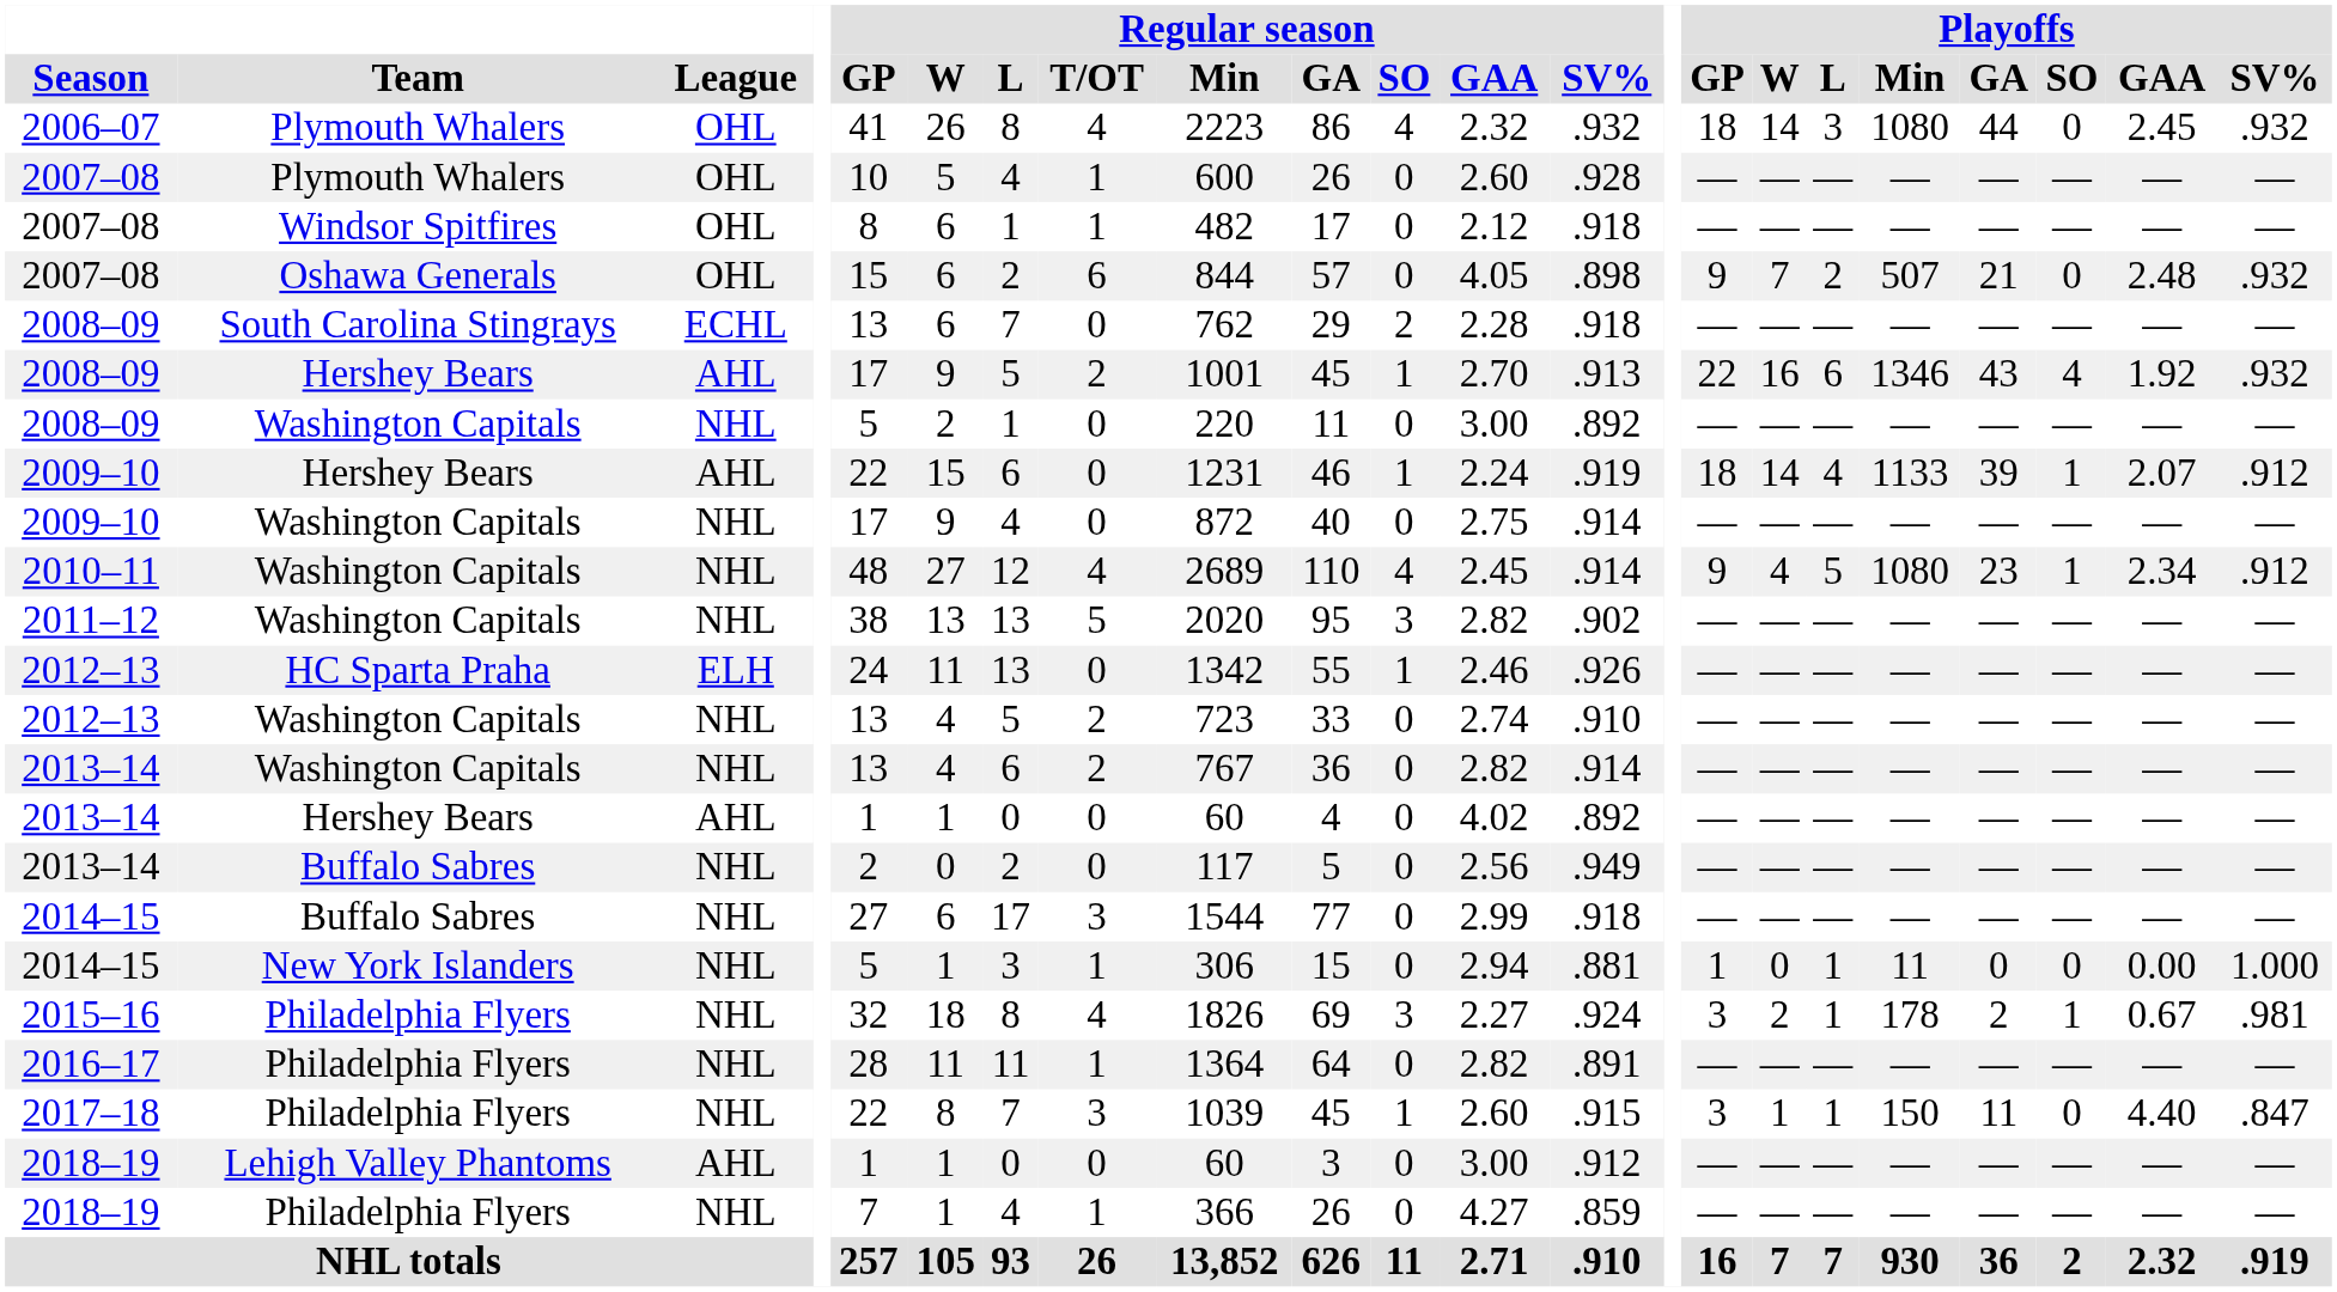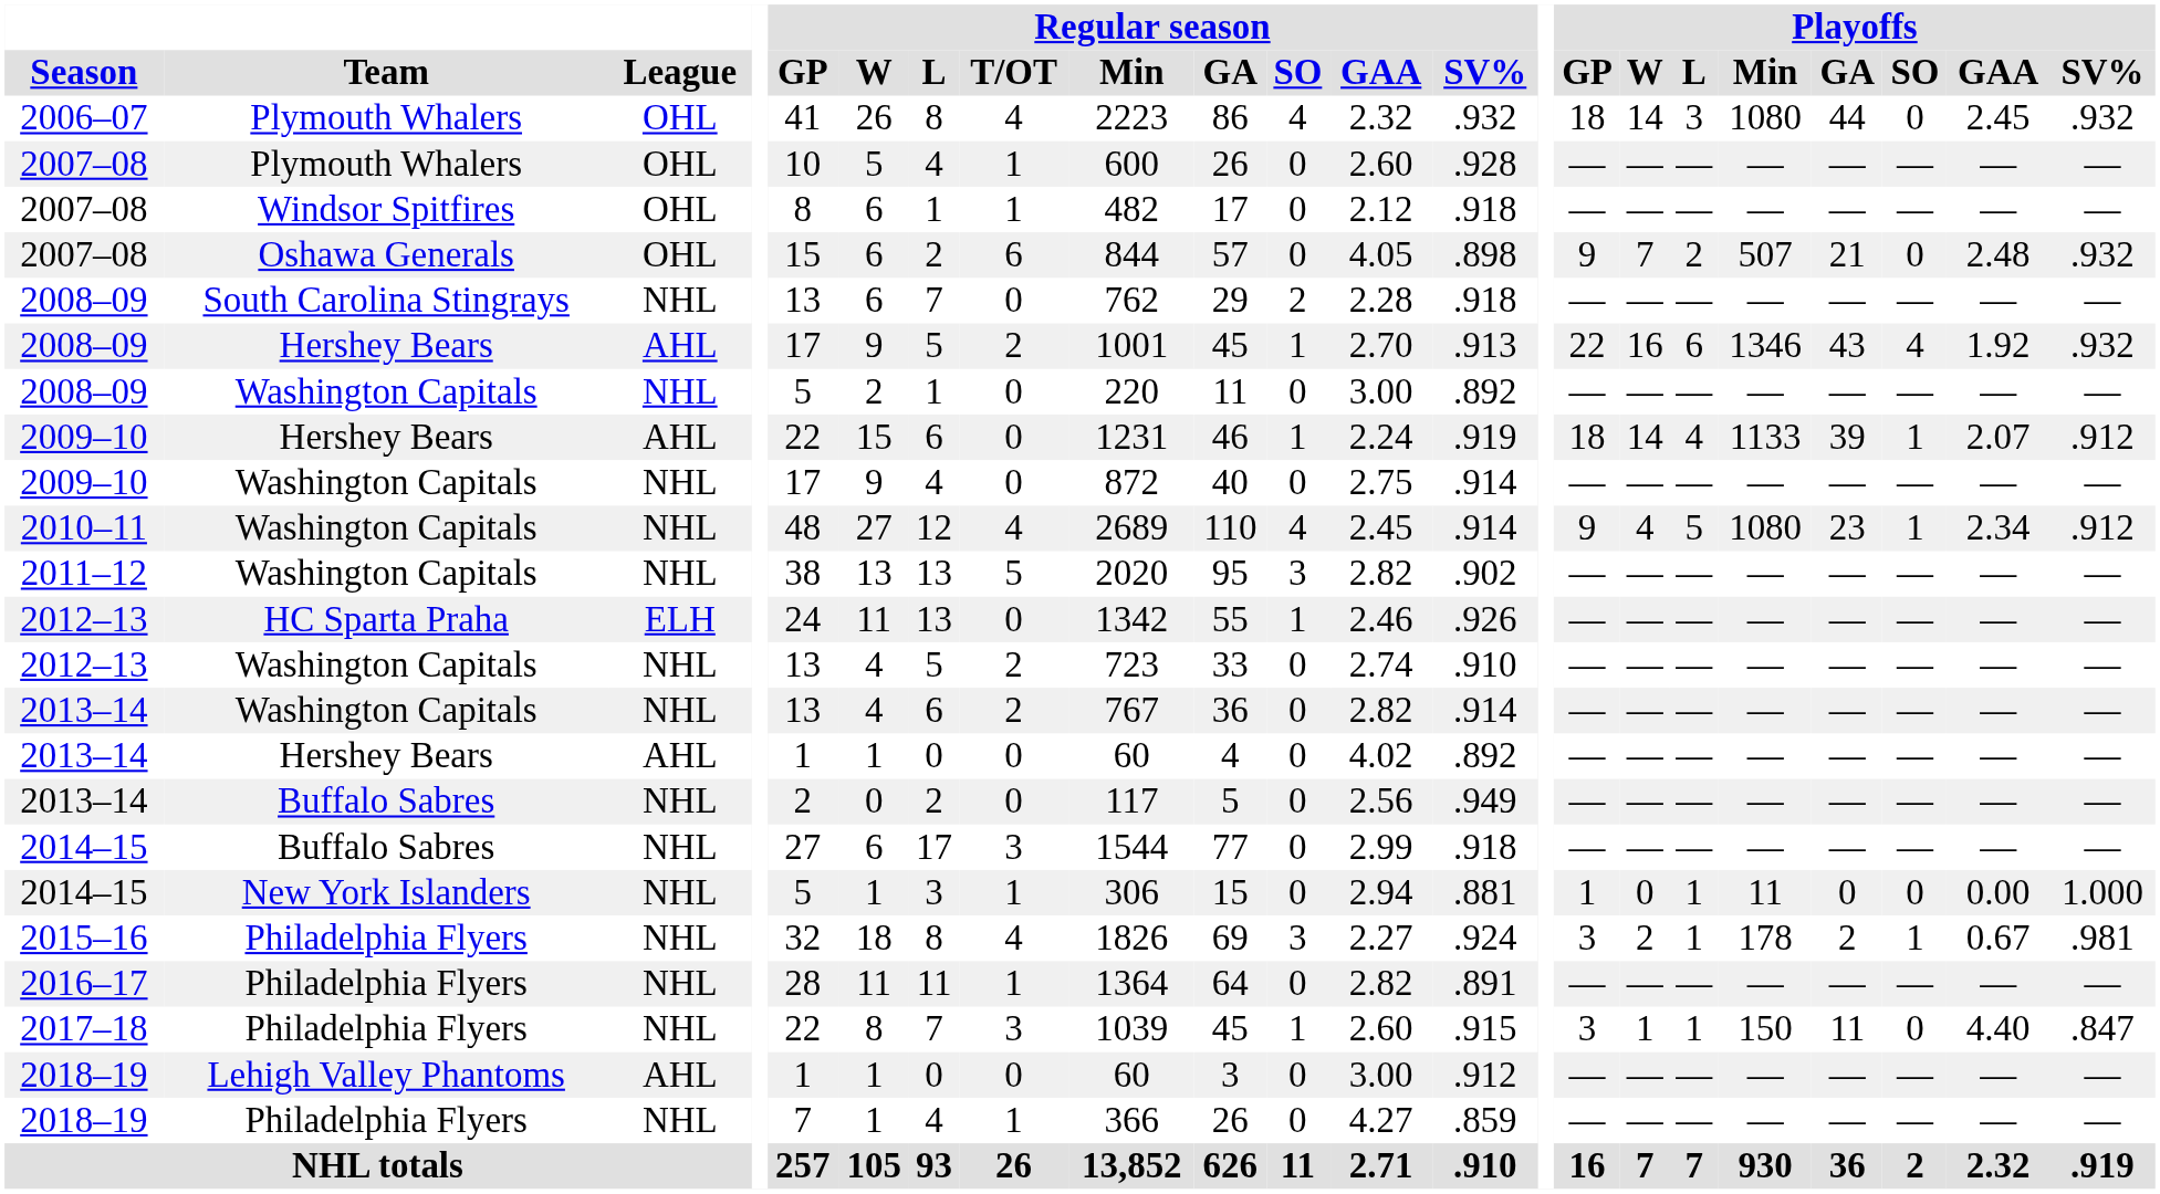 <table style="text-align:center; width:75%; border: 0; padding: 2px; border-spacing: 0;">
 <tr bgcolor="#e0e0e0">
 <th colspan="3" bgcolor="#ffffff"> </th>
 <th rowspan="99" bgcolor="#ffffff"> </th>
 <th colspan="9"><a href='#'>Regular season</a></th>
 <th rowspan="99" bgcolor="#ffffff"> </th>
 <th colspan="8"><a href='#'>Playoffs</a></th>
 </tr>
 <tr bgcolor="#e0e0e0">
 <th><a href='#'>Season</a></th>
 <th>Team</th>
 <th>League</th>
 <th>GP</th>
 <th>W</th>
 <th>L</th>
 <th>T/OT</th>
 <th>Min</th>
 <th>GA</th>
 <th><a href='#'>SO</a></th>
 <th><a href='#'>GAA</a></th>
 <th><a href='#'>SV%</a></th>
 <th>GP</th>
 <th>W</th>
 <th>L</th>
 <th>Min</th>
 <th>GA</th>
 <th>SO</th>
 <th>GAA</th>
 <th>SV%</th>
 </tr>
 <tr>
 <td><a href='#'>2006–07</a></td>
 <td><a href='#'>Plymouth Whalers</a></td>
 <td><a href='#'>OHL</a></td>
 <td>41</td>
 <td>26</td>
 <td>8</td>
 <td>4</td>
 <td>2223</td>
 <td>86</td>
 <td>4</td>
 <td>2.32</td>
 <td>.932</td>
 <td>18</td>
 <td>14</td>
 <td>3</td>
 <td>1080</td>
 <td>44</td>
 <td>0</td>
 <td>2.45</td>
 <td>.932</td>
 </tr>
 <tr style="background:#f0f0f0;">
 <td><a href='#'>2007–08</a></td>
 <td>Plymouth Whalers</td>
 <td>OHL</td>
 <td>10</td>
 <td>5</td>
 <td>4</td>
 <td>1</td>
 <td>600</td>
 <td>26</td>
 <td>0</td>
 <td>2.60</td>
 <td>.928</td>
 <td>—</td>
 <td>—</td>
 <td>—</td>
 <td>—</td>
 <td>—</td>
 <td>—</td>
 <td>—</td>
 <td>—</td>
 </tr>
 <tr>
 <td>2007–08</td>
 <td><a href='#'>Windsor Spitfires</a></td>
 <td>OHL</td>
 <td>8</td>
 <td>6</td>
 <td>1</td>
 <td>1</td>
 <td>482</td>
 <td>17</td>
 <td>0</td>
 <td>2.12</td>
 <td>.918</td>
 <td>—</td>
 <td>—</td>
 <td>—</td>
 <td>—</td>
 <td>—</td>
 <td>—</td>
 <td>—</td>
 <td>—</td>
 </tr>
 <tr style="background:#f0f0f0;">
 <td>2007–08</td>
 <td><a href='#'>Oshawa Generals</a></td>
 <td>OHL</td>
 <td>15</td>
 <td>6</td>
 <td>2</td>
 <td>6</td>
 <td>844</td>
 <td>57</td>
 <td>0</td>
 <td>4.05</td>
 <td>.898</td>
 <td>9</td>
 <td>7</td>
 <td>2</td>
 <td>507</td>
 <td>21</td>
 <td>0</td>
 <td>2.48</td>
 <td>.932</td>
 </tr>
 <tr>
 <td><a href='#'>2008–09</a></td>
 <td><a href='#'>South Carolina Stingrays</a></td>
-<td><a href='#'>ECHL</a></td>
+<td>NHL</td>
 <td>13</td>
 <td>6</td>
 <td>7</td>
 <td>0</td>
 <td>762</td>
 <td>29</td>
 <td>2</td>
 <td>2.28</td>
 <td>.918</td>
 <td>—</td>
 <td>—</td>
 <td>—</td>
 <td>—</td>
 <td>—</td>
 <td>—</td>
 <td>—</td>
 <td>—</td>
 </tr>
 <tr style="background:#f0f0f0;">
 <td><a href='#'>2008–09</a></td>
 <td><a href='#'>Hershey Bears</a></td>
 <td><a href='#'>AHL</a></td>
 <td>17</td>
 <td>9</td>
 <td>5</td>
 <td>2</td>
 <td>1001</td>
 <td>45</td>
 <td>1</td>
 <td>2.70</td>
 <td>.913</td>
 <td>22</td>
 <td>16</td>
 <td>6</td>
 <td>1346</td>
 <td>43</td>
 <td>4</td>
 <td>1.92</td>
 <td>.932</td>
 </tr>
 <tr>
 <td><a href='#'>2008–09</a></td>
 <td><a href='#'>Washington Capitals</a></td>
 <td><a href='#'>NHL</a></td>
 <td>5</td>
 <td>2</td>
 <td>1</td>
 <td>0</td>
 <td>220</td>
 <td>11</td>
 <td>0</td>
 <td>3.00</td>
 <td>.892</td>
 <td>—</td>
 <td>—</td>
 <td>—</td>
 <td>—</td>
 <td>—</td>
 <td>—</td>
 <td>—</td>
 <td>—</td>
 </tr>
 <tr style="background:#f0f0f0;">
 <td><a href='#'>2009–10</a></td>
 <td>Hershey Bears</td>
 <td>AHL</td>
 <td>22</td>
 <td>15</td>
 <td>6</td>
 <td>0</td>
 <td>1231</td>
 <td>46</td>
 <td>1</td>
 <td>2.24</td>
 <td>.919</td>
 <td>18</td>
 <td>14</td>
 <td>4</td>
 <td>1133</td>
 <td>39</td>
 <td>1</td>
 <td>2.07</td>
 <td>.912</td>
 </tr>
 <tr>
 <td><a href='#'>2009–10</a></td>
 <td>Washington Capitals</td>
 <td>NHL</td>
 <td>17</td>
 <td>9</td>
 <td>4</td>
 <td>0</td>
 <td>872</td>
 <td>40</td>
 <td>0</td>
 <td>2.75</td>
 <td>.914</td>
 <td>—</td>
 <td>—</td>
 <td>—</td>
 <td>—</td>
 <td>—</td>
 <td>—</td>
 <td>—</td>
 <td>—</td>
 </tr>
 <tr style="background:#f0f0f0;">
 <td><a href='#'>2010–11</a></td>
 <td>Washington Capitals</td>
 <td>NHL</td>
 <td>48</td>
 <td>27</td>
 <td>12</td>
 <td>4</td>
 <td>2689</td>
 <td>110</td>
 <td>4</td>
 <td>2.45</td>
 <td>.914</td>
 <td>9</td>
 <td>4</td>
 <td>5</td>
 <td>1080</td>
 <td>23</td>
 <td>1</td>
 <td>2.34</td>
 <td>.912</td>
 </tr>
 <tr>
 <td><a href='#'>2011–12</a></td>
 <td>Washington Capitals</td>
 <td>NHL</td>
 <td>38</td>
 <td>13</td>
 <td>13</td>
 <td>5</td>
 <td>2020</td>
 <td>95</td>
 <td>3</td>
 <td>2.82</td>
 <td>.902</td>
 <td>—</td>
 <td>—</td>
 <td>—</td>
 <td>—</td>
 <td>—</td>
 <td>—</td>
 <td>—</td>
 <td>—</td>
 </tr>
 <tr style="background:#f0f0f0;">
 <td><a href='#'>2012–13</a></td>
 <td><a href='#'>HC Sparta Praha</a></td>
 <td><a href='#'>ELH</a></td>
 <td>24</td>
 <td>11</td>
 <td>13</td>
 <td>0</td>
 <td>1342</td>
 <td>55</td>
 <td>1</td>
 <td>2.46</td>
 <td>.926</td>
 <td>—</td>
 <td>—</td>
 <td>—</td>
 <td>—</td>
 <td>—</td>
 <td>—</td>
 <td>—</td>
 <td>—</td>
 </tr>
 <tr>
 <td><a href='#'>2012–13</a></td>
 <td>Washington Capitals</td>
 <td>NHL</td>
 <td>13</td>
 <td>4</td>
 <td>5</td>
 <td>2</td>
 <td>723</td>
 <td>33</td>
 <td>0</td>
 <td>2.74</td>
 <td>.910</td>
 <td>—</td>
 <td>—</td>
 <td>—</td>
 <td>—</td>
 <td>—</td>
 <td>—</td>
 <td>—</td>
 <td>—</td>
 </tr>
 <tr style="background:#f0f0f0;">
 <td><a href='#'>2013–14</a></td>
 <td>Washington Capitals</td>
 <td>NHL</td>
 <td>13</td>
 <td>4</td>
 <td>6</td>
 <td>2</td>
 <td>767</td>
 <td>36</td>
 <td>0</td>
 <td>2.82</td>
 <td>.914</td>
 <td>—</td>
 <td>—</td>
 <td>—</td>
 <td>—</td>
 <td>—</td>
 <td>—</td>
 <td>—</td>
 <td>—</td>
 </tr>
 <tr>
 <td><a href='#'>2013–14</a></td>
 <td>Hershey Bears</td>
 <td>AHL</td>
 <td>1</td>
 <td>1</td>
 <td>0</td>
 <td>0</td>
 <td>60</td>
 <td>4</td>
 <td>0</td>
 <td>4.02</td>
 <td>.892</td>
 <td>—</td>
 <td>—</td>
 <td>—</td>
 <td>—</td>
 <td>—</td>
 <td>—</td>
 <td>—</td>
 <td>—</td>
 </tr>
 <tr style="background:#f0f0f0;">
 <td>2013–14</td>
 <td><a href='#'>Buffalo Sabres</a></td>
 <td>NHL</td>
 <td>2</td>
 <td>0</td>
 <td>2</td>
 <td>0</td>
 <td>117</td>
 <td>5</td>
 <td>0</td>
 <td>2.56</td>
 <td>.949</td>
 <td>—</td>
 <td>—</td>
 <td>—</td>
 <td>—</td>
 <td>—</td>
 <td>—</td>
 <td>—</td>
 <td>—</td>
 </tr>
 <tr>
 <td><a href='#'>2014–15</a></td>
 <td>Buffalo Sabres</td>
 <td>NHL</td>
 <td>27</td>
 <td>6</td>
 <td>17</td>
 <td>3</td>
 <td>1544</td>
 <td>77</td>
 <td>0</td>
 <td>2.99</td>
 <td>.918</td>
 <td>—</td>
 <td>—</td>
 <td>—</td>
 <td>—</td>
 <td>—</td>
 <td>—</td>
 <td>—</td>
 <td>—</td>
 </tr>
 <tr style="background:#f0f0f0;">
 <td>2014–15</td>
 <td><a href='#'>New York Islanders</a></td>
 <td>NHL</td>
 <td>5</td>
 <td>1</td>
 <td>3</td>
 <td>1</td>
 <td>306</td>
 <td>15</td>
 <td>0</td>
 <td>2.94</td>
 <td>.881</td>
 <td>1</td>
 <td>0</td>
 <td>1</td>
 <td>11</td>
 <td>0</td>
 <td>0</td>
 <td>0.00</td>
 <td>1.000</td>
 </tr>
 <tr>
 <td><a href='#'>2015–16</a></td>
 <td><a href='#'>Philadelphia Flyers</a></td>
 <td>NHL</td>
 <td>32</td>
 <td>18</td>
 <td>8</td>
 <td>4</td>
 <td>1826</td>
 <td>69</td>
 <td>3</td>
 <td>2.27</td>
 <td>.924</td>
 <td>3</td>
 <td>2</td>
 <td>1</td>
 <td>178</td>
 <td>2</td>
 <td>1</td>
 <td>0.67</td>
 <td>.981</td>
 </tr>
 <tr style="background:#f0f0f0;">
 <td><a href='#'>2016–17</a></td>
 <td>Philadelphia Flyers</td>
 <td>NHL</td>
 <td>28</td>
 <td>11</td>
 <td>11</td>
 <td>1</td>
 <td>1364</td>
 <td>64</td>
 <td>0</td>
 <td>2.82</td>
 <td>.891</td>
 <td>—</td>
 <td>—</td>
 <td>—</td>
 <td>—</td>
 <td>—</td>
 <td>—</td>
 <td>—</td>
 <td>—</td>
 </tr>
 <tr>
 <td><a href='#'>2017–18</a></td>
 <td>Philadelphia Flyers</td>
 <td>NHL</td>
 <td>22</td>
 <td>8</td>
 <td>7</td>
 <td>3</td>
 <td>1039</td>
 <td>45</td>
 <td>1</td>
 <td>2.60</td>
 <td>.915</td>
 <td>3</td>
 <td>1</td>
 <td>1</td>
 <td>150</td>
 <td>11</td>
 <td>0</td>
 <td>4.40</td>
 <td>.847</td>
 </tr>
 <tr style="background:#f0f0f0;">
 <td><a href='#'>2018–19</a></td>
 <td><a href='#'>Lehigh Valley Phantoms</a></td>
 <td>AHL</td>
 <td>1</td>
 <td>1</td>
 <td>0</td>
 <td>0</td>
 <td>60</td>
 <td>3</td>
 <td>0</td>
 <td>3.00</td>
 <td>.912</td>
 <td>—</td>
 <td>—</td>
 <td>—</td>
 <td>—</td>
 <td>—</td>
 <td>—</td>
 <td>—</td>
 <td>—</td>
 </tr>
 <tr>
 <td><a href='#'>2018–19</a></td>
 <td>Philadelphia Flyers</td>
 <td>NHL</td>
 <td>7</td>
 <td>1</td>
 <td>4</td>
 <td>1</td>
 <td>366</td>
 <td>26</td>
 <td>0</td>
 <td>4.27</td>
 <td>.859</td>
 <td>—</td>
 <td>—</td>
 <td>—</td>
 <td>—</td>
 <td>—</td>
 <td>—</td>
 <td>—</td>
 <td>—</td>
 </tr>
 <tr bgcolor="#e0e0e0">
 <th colspan="3" align="center">NHL totals</th>
 <th>257</th>
 <th>105</th>
 <th>93</th>
 <th>26</th>
 <th>13,852</th>
 <th>626</th>
 <th>11</th>
 <th>2.71</th>
 <th>.910</th>
 <th>16</th>
 <th>7</th>
 <th>7</th>
 <th>930</th>
 <th>36</th>
 <th>2</th>
 <th>2.32</th>
 <th>.919</th>
 </tr>
 </table>
